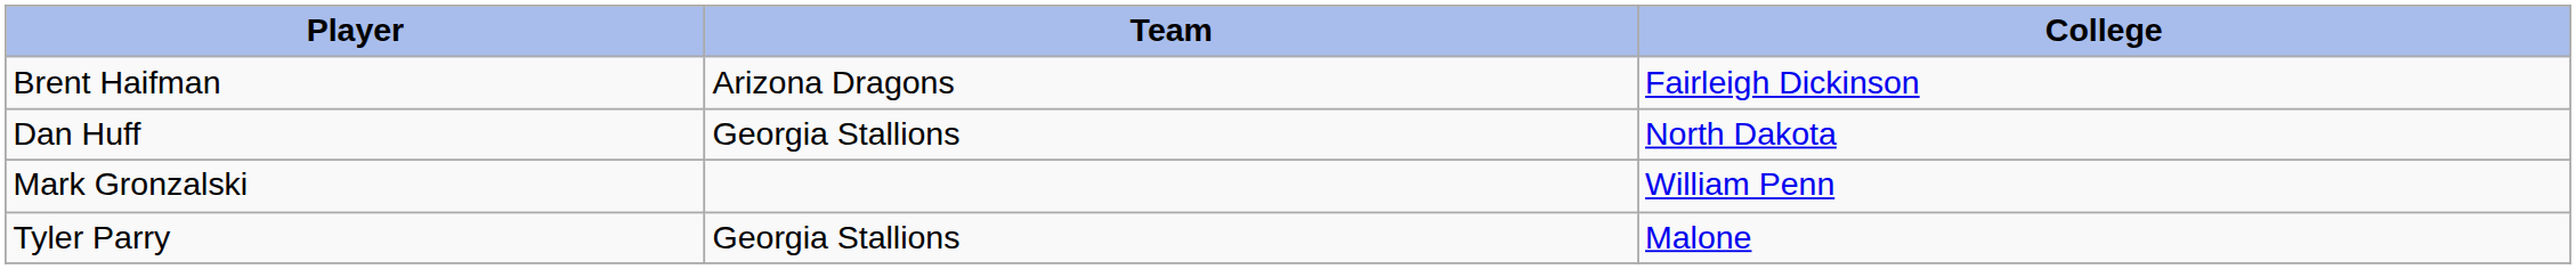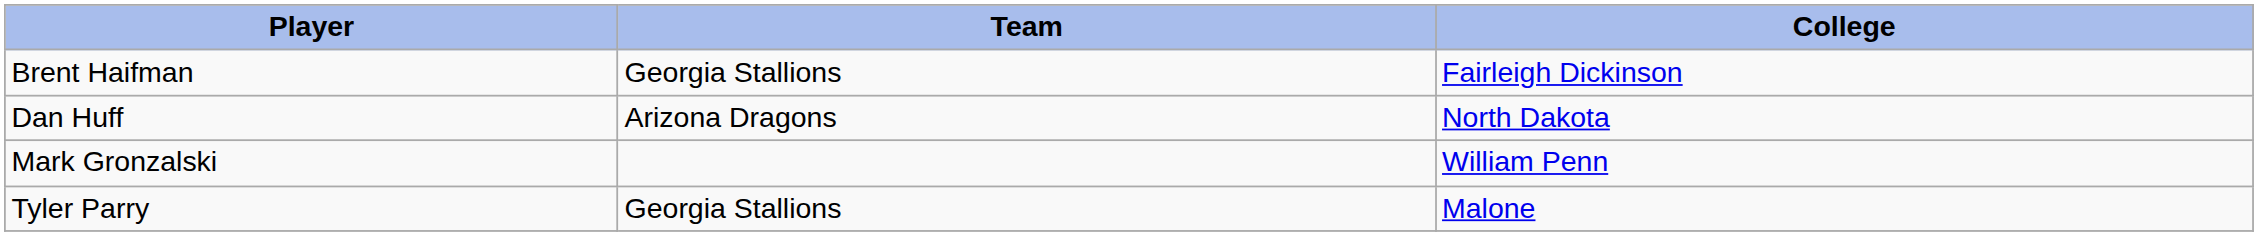 <table class="wikitable sortable sortable" style="width:100%;">
 <tr>
 <th style="background:#a8bdec; width:15%;">Player</th>
 <th style="width:20%; background:#a8bdec;">Team</th>
 <th style="width:20%; background:#a8bdec;">College</th>
 </tr>
 <tr>
 <td>Brent Haifman</td>
-<td>Arizona Dragons</td>
+<td>Georgia Stallions</td>
 <td><a href='#'>Fairleigh Dickinson</a></td>
 </tr>
 <tr>
 <td>Dan Huff</td>
-<td>Georgia Stallions</td>
+<td>Arizona Dragons</td>
 <td><a href='#'>North Dakota</a></td>
 </tr>
 <tr>
 <td>Mark Gronzalski</td>
 <td></td>
 <td><a href='#'>William Penn</a></td>
 </tr>
 <tr>
 <td>Tyler Parry</td>
 <td>Georgia Stallions</td>
 <td><a href='#'>Malone</a></td>
 </tr>
 </table>
